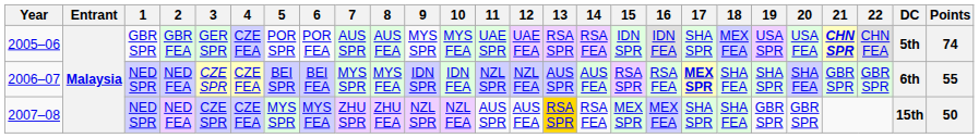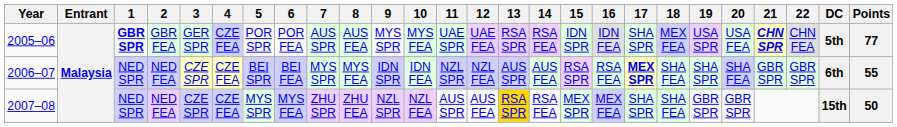 <table class="wikitable" style="text-align:center; font-size:85%">
 <tr>
 <th>Year</th>
 <th>Entrant</th>
 <th>1</th>
 <th>2</th>
 <th>3</th>
 <th>4</th>
 <th>5</th>
 <th>6</th>
 <th>7</th>
 <th>8</th>
 <th>9</th>
 <th>10</th>
 <th>11</th>
 <th>12</th>
 <th>13</th>
 <th>14</th>
 <th>15</th>
 <th>16</th>
 <th>17</th>
 <th>18</th>
 <th>19</th>
 <th>20</th>
 <th>21</th>
 <th>22</th>
 <th>DC</th>
 <th>Points</th>
 </tr>
 <tr>
 <td nowrap><a href='#'>2005–06</a></td>
 <th rowspan=3><a href='#'>Malaysia</a></th>
-<td><a href='#'>GBR<br>SPR</a></td>
+<td><strong><a href='#'>GBR<br>SPR</a></strong></td>
 <td style="background:#DFFFDF;"><a href='#'>GBR<br>FEA</a><br></td>
 <td style="background:#DFFFDF;"><a href='#'>GER<br>SPR</a><br></td>
 <td style="background:#CFCFFF;"><a href='#'>CZE<br>FEA</a><br></td>
 <td><a href='#'>POR<br>SPR</a></td>
 <td><a href='#'>POR<br>FEA</a></td>
 <td style="background:#DFFFDF;"><a href='#'>AUS<br>SPR</a><br></td>
 <td style="background:#DFFFDF;"><a href='#'>AUS<br>FEA</a><br></td>
 <td><a href='#'>MYS<br>SPR</a></td>
 <td style="background:#DFFFDF;"><a href='#'>MYS<br>FEA</a><br></td>
 <td style="background:#DFFFDF;"><a href='#'>UAE<br>SPR</a><br></td>
 <td style="background:#EFCFFF;"><a href='#'>UAE<br>FEA</a><br></td>
 <td style="background:#EFCFFF;"><a href='#'>RSA<br>SPR</a><br></td>
 <td style="background:#EFCFFF;"><a href='#'>RSA<br>FEA</a><br></td>
 <td style="background:#DFFFDF;"><a href='#'>IDN<br>SPR</a><br></td>
 <td style="background:#DFDFDF;"><a href='#'>IDN<br>FEA</a><br></td>
 <td style="background:#DFFFDF;"><a href='#'>SHA<br>SPR</a><br></td>
 <td style="background:#CFCFFF;"><a href='#'>MEX<br>FEA</a><br></td>
 <td style="background:#EFCFFF;"><a href='#'>USA<br>SPR</a><br></td>
 <td style="background:#DFFFDF;"><a href='#'>USA<br>FEA</a><br></td>
 <td style="background:#FFFFBF;"><a href='#'><strong><em>CHN<br>SPR</em></strong></a><br></td>
 <td style="background:#DFDFDF;"><a href='#'>CHN<br>FEA</a><br></td>
 <th>5th</th>
-<th>74</th>
+<th>77</th>
 </tr>
 <tr>
 <td nowrap><a href='#'>2006–07</a></td>
 <td style="background:#CFCFFF;"><a href='#'>NED<br>SPR</a><br></td>
 <td style="background:#CFCFFF;"><a href='#'>NED<br>FEA</a><br></td>
 <td style="background:#FFFFBF;"><em><a href='#'>CZE<br>SPR</a></em><br></td>
 <td style="background:#FFFFBF;"><a href='#'>CZE<br>FEA</a><br></td>
 <td style="background:#CFCFFF;"><a href='#'>BEI<br>SPR</a><br></td>
 <td style="background:#CFCFFF;"><a href='#'>BEI<br>FEA</a><br></td>
 <td style="background:#DFFFDF;"><a href='#'>MYS<br>SPR</a><br></td>
 <td style="background:#DFFFDF;"><a href='#'>MYS<br>FEA</a><br></td>
 <td style="background:#CFCFFF;"><a href='#'>IDN<br>SPR</a><br></td>
 <td style="background:#DFFFDF;"><a href='#'>IDN<br>FEA</a><br></td>
 <td style="background:#CFCFFF;"><a href='#'>NZL<br>SPR</a><br></td>
 <td style="background:#CFCFFF;"><a href='#'>NZL<br>FEA</a><br></td>
 <td style="background:#CFCFFF;"><a href='#'>AUS<br>SPR</a><br></td>
 <td style="background:#DFFFDF;"><a href='#'>AUS<br>FEA</a><br></td>
 <td style="background:#EFCFFF;"><a href='#'>RSA<br>SPR</a><br></td>
 <td style="background:#DFFFDF;"><a href='#'>RSA<br>FEA</a><br></td>
 <td style="background:#FFFFBF;"><strong><a href='#'>MEX<br>SPR</a></strong><br></td>
 <td style="background:#DFFFDF;"><a href='#'>SHA<br>FEA</a><br></td>
 <td style="background:#DFFFDF;"><a href='#'>SHA<br>SPR</a><br></td>
 <td style="background:#CFCFFF;"><a href='#'>SHA<br>FEA</a><br></td>
 <td style="background:#DFFFDF;"><a href='#'>GBR<br>SPR</a><br></td>
 <td style="background:#DFFFDF;"><a href='#'>GBR<br>SPR</a><br></td>
 <th>6th</th>
 <th>55</th>
 </tr>
 <tr>
 <td nowrap><a href='#'>2007–08</a></td>
 <td style="background:#CFCFFF;"><a href='#'>NED<br>SPR</a><br></td>
 <td style="background:#EFCFFF;"><a href='#'>NED<br>FEA</a><br></td>
 <td style="background:#CFCFFF;"><a href='#'>CZE<br>SPR</a><br></td>
 <td style="background:#CFCFFF;"><a href='#'>CZE<br>FEA</a><br></td>
 <td style="background:#DFFFDF;"><a href='#'>MYS<br>SPR</a><br></td>
 <td style="background:#CFCFFF;"><a href='#'>MYS<br>FEA</a><br></td>
 <td style="background:#EFCFFF;"><a href='#'>ZHU<br>SPR</a><br></td>
 <td style="background:#EFCFFF;"><a href='#'>ZHU<br>FEA</a><br></td>
 <td style="background:#EFCFFF;"><a href='#'>NZL<br>SPR</a><br></td>
 <td style="background:#EFCFFF;"><a href='#'>NZL<br>FEA</a><br></td>
 <td><a href='#'>AUS<br>SPR</a></td>
 <td><a href='#'>AUS<br>FEA</a></td>
 <td style="background: gold;"><a href='#'>RSA<br>SPR</a></td>
 <td><a href='#'>RSA<br>FEA</a></td>
 <td style="background:#DFFFDF;"><a href='#'>MEX<br>SPR</a><br></td>
 <td style="background:#CFCFFF;"><a href='#'>MEX<br>FEA</a><br></td>
 <td style="background:#DFFFDF;"><a href='#'>SHA<br>SPR</a><br></td>
 <td style="background:#DFFFDF;"><a href='#'>SHA<br>FEA</a><br></td>
 <td><a href='#'>GBR<br>SPR</a></td>
 <td><a href='#'>GBR<br>SPR</a></td>
 <td colspan=2></td>
 <th>15th</th>
 <th>50</th>
 </tr>
 </table>
